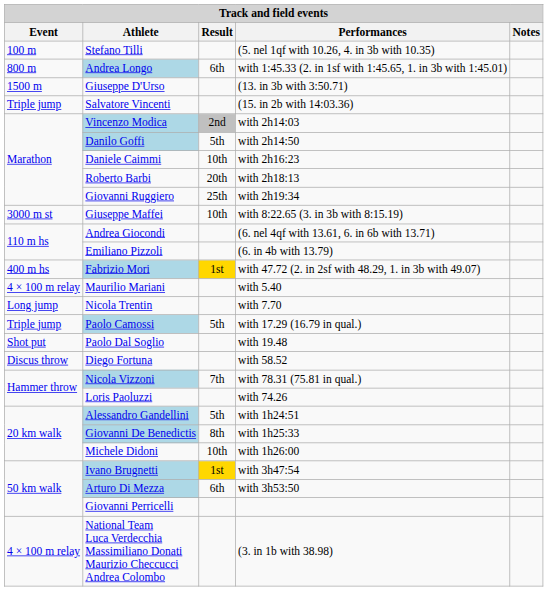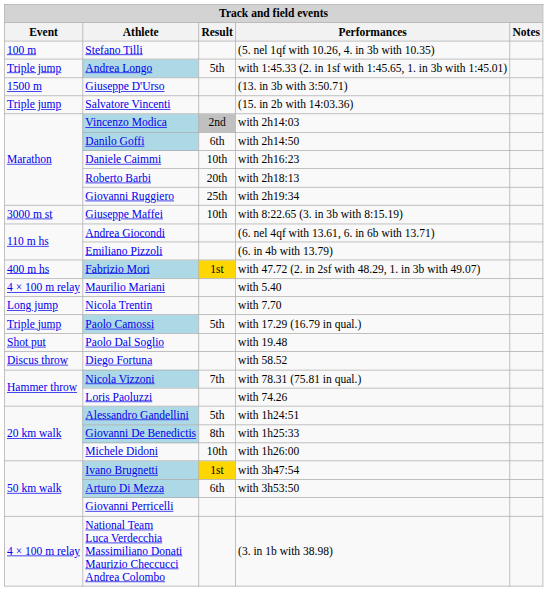 <table class="wikitable" width= style="font-size:90%; text-align:left;">
 <tr>
 <td colspan=5 style="background:lightgrey;" align=center><strong>Track and field events</strong></td>
 </tr>
 <tr>
 <th>Event</th>
 <th>Athlete</th>
 <th>Result</th>
 <th>Performances</th>
 <th>Notes</th>
 </tr>
 <tr>
 <td><a href='#'>100 m</a></td>
 <td><a href='#'>Stefano Tilli</a></td>
 <td align=center></td>
 <td>(5. nel 1qf with 10.26, 4. in 3b with 10.35)</td>
 <td></td>
 </tr>
 <tr>
-<td><a href='#'>800 m</a></td>
+<td><a href='#'>Triple jump</a></td>
 <td bgcolor=lightblue><a href='#'>Andrea Longo</a></td>
-<td align=center>6th</td>
+<td align=center>5th</td>
 <td>with 1:45.33 (2. in 1sf with 1:45.65, 1. in 3b with 1:45.01)</td>
 <td></td>
 </tr>
 <tr>
 <td><a href='#'>1500 m</a></td>
 <td><a href='#'>Giuseppe D'Urso</a></td>
 <td align=center></td>
 <td>(13. in 3b with 3:50.71)</td>
 <td></td>
 </tr>
 <tr>
 <td><a href='#'>Triple jump</a></td>
 <td><a href='#'>Salvatore Vincenti</a></td>
 <td align=center></td>
 <td>(15. in 2b with 14:03.36)</td>
 <td></td>
 </tr>
 <tr>
 <td rowspan=5><a href='#'>Marathon</a></td>
 <td bgcolor=lightblue><a href='#'>Vincenzo Modica</a></td>
 <td align=center bgcolor=silver>2nd</td>
 <td>with 2h14:03</td>
 <td></td>
 </tr>
 <tr>
 <td bgcolor=lightblue><a href='#'>Danilo Goffi</a></td>
-<td align=center>5th</td>
+<td align=center>6th</td>
 <td>with 2h14:50</td>
 <td></td>
 </tr>
 <tr>
 <td><a href='#'>Daniele Caimmi</a></td>
 <td align=center>10th</td>
 <td>with 2h16:23</td>
 <td></td>
 </tr>
 <tr>
 <td><a href='#'>Roberto Barbi</a></td>
 <td align=center>20th</td>
 <td>with 2h18:13</td>
 <td></td>
 </tr>
 <tr>
 <td><a href='#'>Giovanni Ruggiero</a></td>
 <td align=center>25th</td>
 <td>with 2h19:34</td>
 <td></td>
 </tr>
 <tr>
 <td><a href='#'>3000 m st</a></td>
 <td><a href='#'>Giuseppe Maffei</a></td>
 <td align=center>10th</td>
 <td>with 8:22.65 (3. in 3b with 8:15.19)</td>
 <td></td>
 </tr>
 <tr>
 <td rowspan=2><a href='#'>110 m hs</a></td>
 <td><a href='#'>Andrea Giocondi</a></td>
 <td align=center></td>
 <td>(6. nel 4qf with 13.61, 6. in 6b with 13.71)</td>
 <td></td>
 </tr>
 <tr>
 <td><a href='#'>Emiliano Pizzoli</a></td>
 <td align=center></td>
 <td>(6. in 4b with 13.79)</td>
 <td></td>
 </tr>
 <tr>
 <td><a href='#'>400 m hs</a></td>
 <td bgcolor=lightblue><a href='#'>Fabrizio Mori</a></td>
 <td align=center bgcolor=gold>1st</td>
 <td>with 47.72 (2. in 2sf with 48.29, 1. in 3b with 49.07)</td>
 <td></td>
 </tr>
 <tr>
 <td><a href='#'>4 × 100 m relay</a></td>
 <td><a href='#'>Maurilio Mariani</a></td>
 <td align=center></td>
 <td>with 5.40</td>
 <td></td>
 </tr>
 <tr>
 <td><a href='#'>Long jump</a></td>
 <td><a href='#'>Nicola Trentin</a></td>
 <td align=center></td>
 <td>with 7.70</td>
 <td></td>
 </tr>
 <tr>
 <td><a href='#'>Triple jump</a></td>
 <td bgcolor=lightblue><a href='#'>Paolo Camossi</a></td>
 <td align=center>5th</td>
 <td>with 17.29 (16.79 in qual.)</td>
 <td></td>
 </tr>
 <tr>
 <td><a href='#'>Shot put</a></td>
 <td><a href='#'>Paolo Dal Soglio</a></td>
 <td align=center></td>
 <td>with 19.48</td>
 <td></td>
 </tr>
 <tr>
 <td><a href='#'>Discus throw</a></td>
 <td><a href='#'>Diego Fortuna</a></td>
 <td align=center></td>
 <td>with 58.52</td>
 <td></td>
 </tr>
 <tr>
 <td rowspan=2><a href='#'>Hammer throw</a></td>
 <td bgcolor=lightblue><a href='#'>Nicola Vizzoni</a></td>
 <td align=center>7th</td>
 <td>with 78.31 (75.81 in qual.)</td>
 <td></td>
 </tr>
 <tr>
 <td><a href='#'>Loris Paoluzzi</a></td>
 <td align=center></td>
 <td>with 74.26</td>
 <td></td>
 </tr>
 <tr>
 <td rowspan=3><a href='#'>20 km walk</a></td>
 <td bgcolor=lightblue><a href='#'>Alessandro Gandellini</a></td>
 <td align=center>5th</td>
 <td>with 1h24:51</td>
 <td></td>
 </tr>
 <tr>
 <td bgcolor=lightblue><a href='#'>Giovanni De Benedictis</a></td>
 <td align=center>8th</td>
 <td>with 1h25:33</td>
 <td></td>
 </tr>
 <tr>
 <td><a href='#'>Michele Didoni</a></td>
 <td align=center>10th</td>
 <td>with 1h26:00</td>
 <td></td>
 </tr>
 <tr>
 <td rowspan=3><a href='#'>50 km walk</a></td>
 <td bgcolor=lightblue><a href='#'>Ivano Brugnetti</a></td>
 <td align=center bgcolor=gold>1st</td>
 <td>with 3h47:54</td>
 <td></td>
 </tr>
 <tr>
 <td bgcolor=lightblue><a href='#'>Arturo Di Mezza</a></td>
 <td align=center>6th</td>
 <td>with 3h53:50</td>
 <td></td>
 </tr>
 <tr>
 <td><a href='#'>Giovanni Perricelli</a></td>
 <td align=center></td>
 <td></td>
 <td></td>
 </tr>
 <tr>
 <td><a href='#'>4 × 100 m relay</a></td>
 <td> <a href='#'>National Team</a><br><a href='#'>Luca Verdecchia</a><br><a href='#'>Massimiliano Donati</a><br><a href='#'>Maurizio Checcucci</a><br><a href='#'>Andrea Colombo</a></td>
 <td align=center></td>
 <td>(3. in 1b with 38.98)</td>
 <td></td>
 </tr>
 </table>
